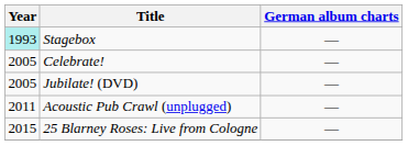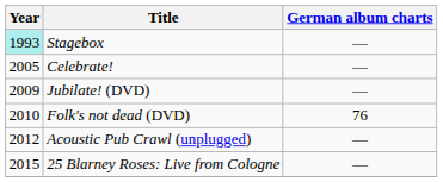 <table class="wikitable">
 <tr>
 <th>Year</th>
 <th>Title</th>
 <th><a href='#'>German album charts</a></th>
 </tr>
 <tr>
 <td style="background: paleturquoise;">1993</td>
 <td><em>Stagebox</em></td>
 <td align="center">—</td>
 </tr>
 <tr>
 <td>2005</td>
 <td><em>Celebrate!</em></td>
 <td align="center">—</td>
 </tr>
 <tr>
-<td>2005</td>
+<td>2009</td>
 <td><em>Jubilate!</em> (DVD)</td>
 <td align="center">—</td>
 </tr>
 <tr>
-<td>2011</td>
+<td>2010</td>
+<td><em>Folk's not dead</em> (DVD)</td>
+<td align="center">76</td>
+</tr>
+<tr>
+<td>2012</td>
 <td><em>Acoustic Pub Crawl</em> (<a href='#'>unplugged</a>)</td>
 <td align="center">—</td>
 </tr>
 <tr>
 <td>2015</td>
 <td><em>25 Blarney Roses: Live from Cologne</em></td>
 <td align="center">—</td>
 </tr>
 <tr>
 </tr>
 </table>
